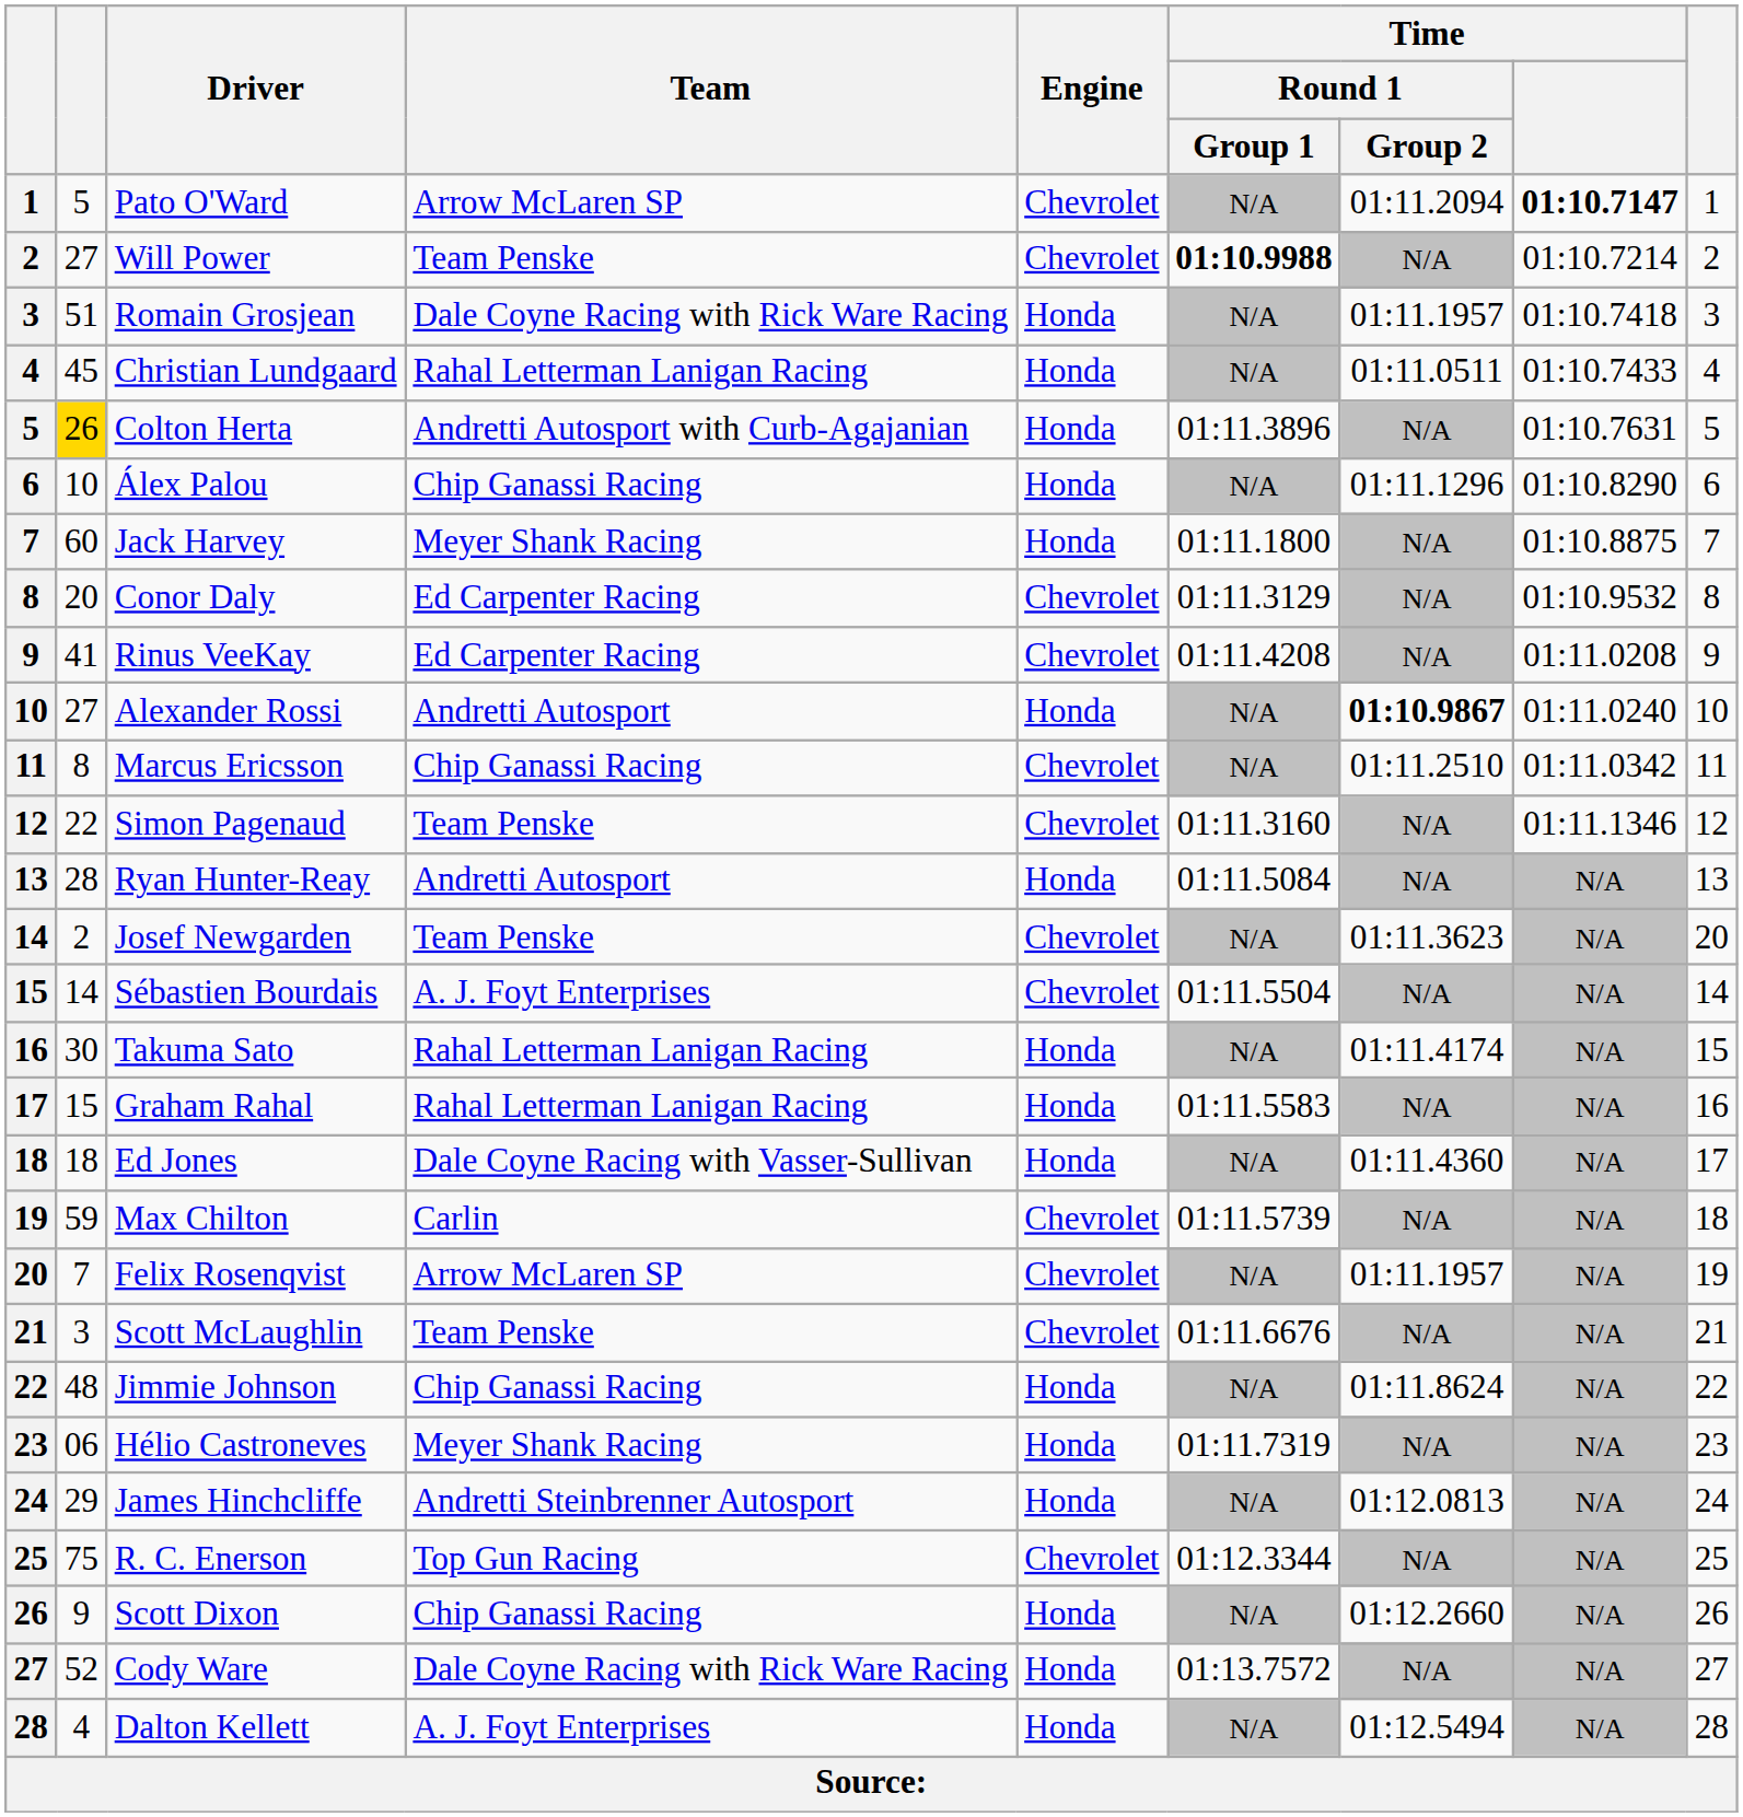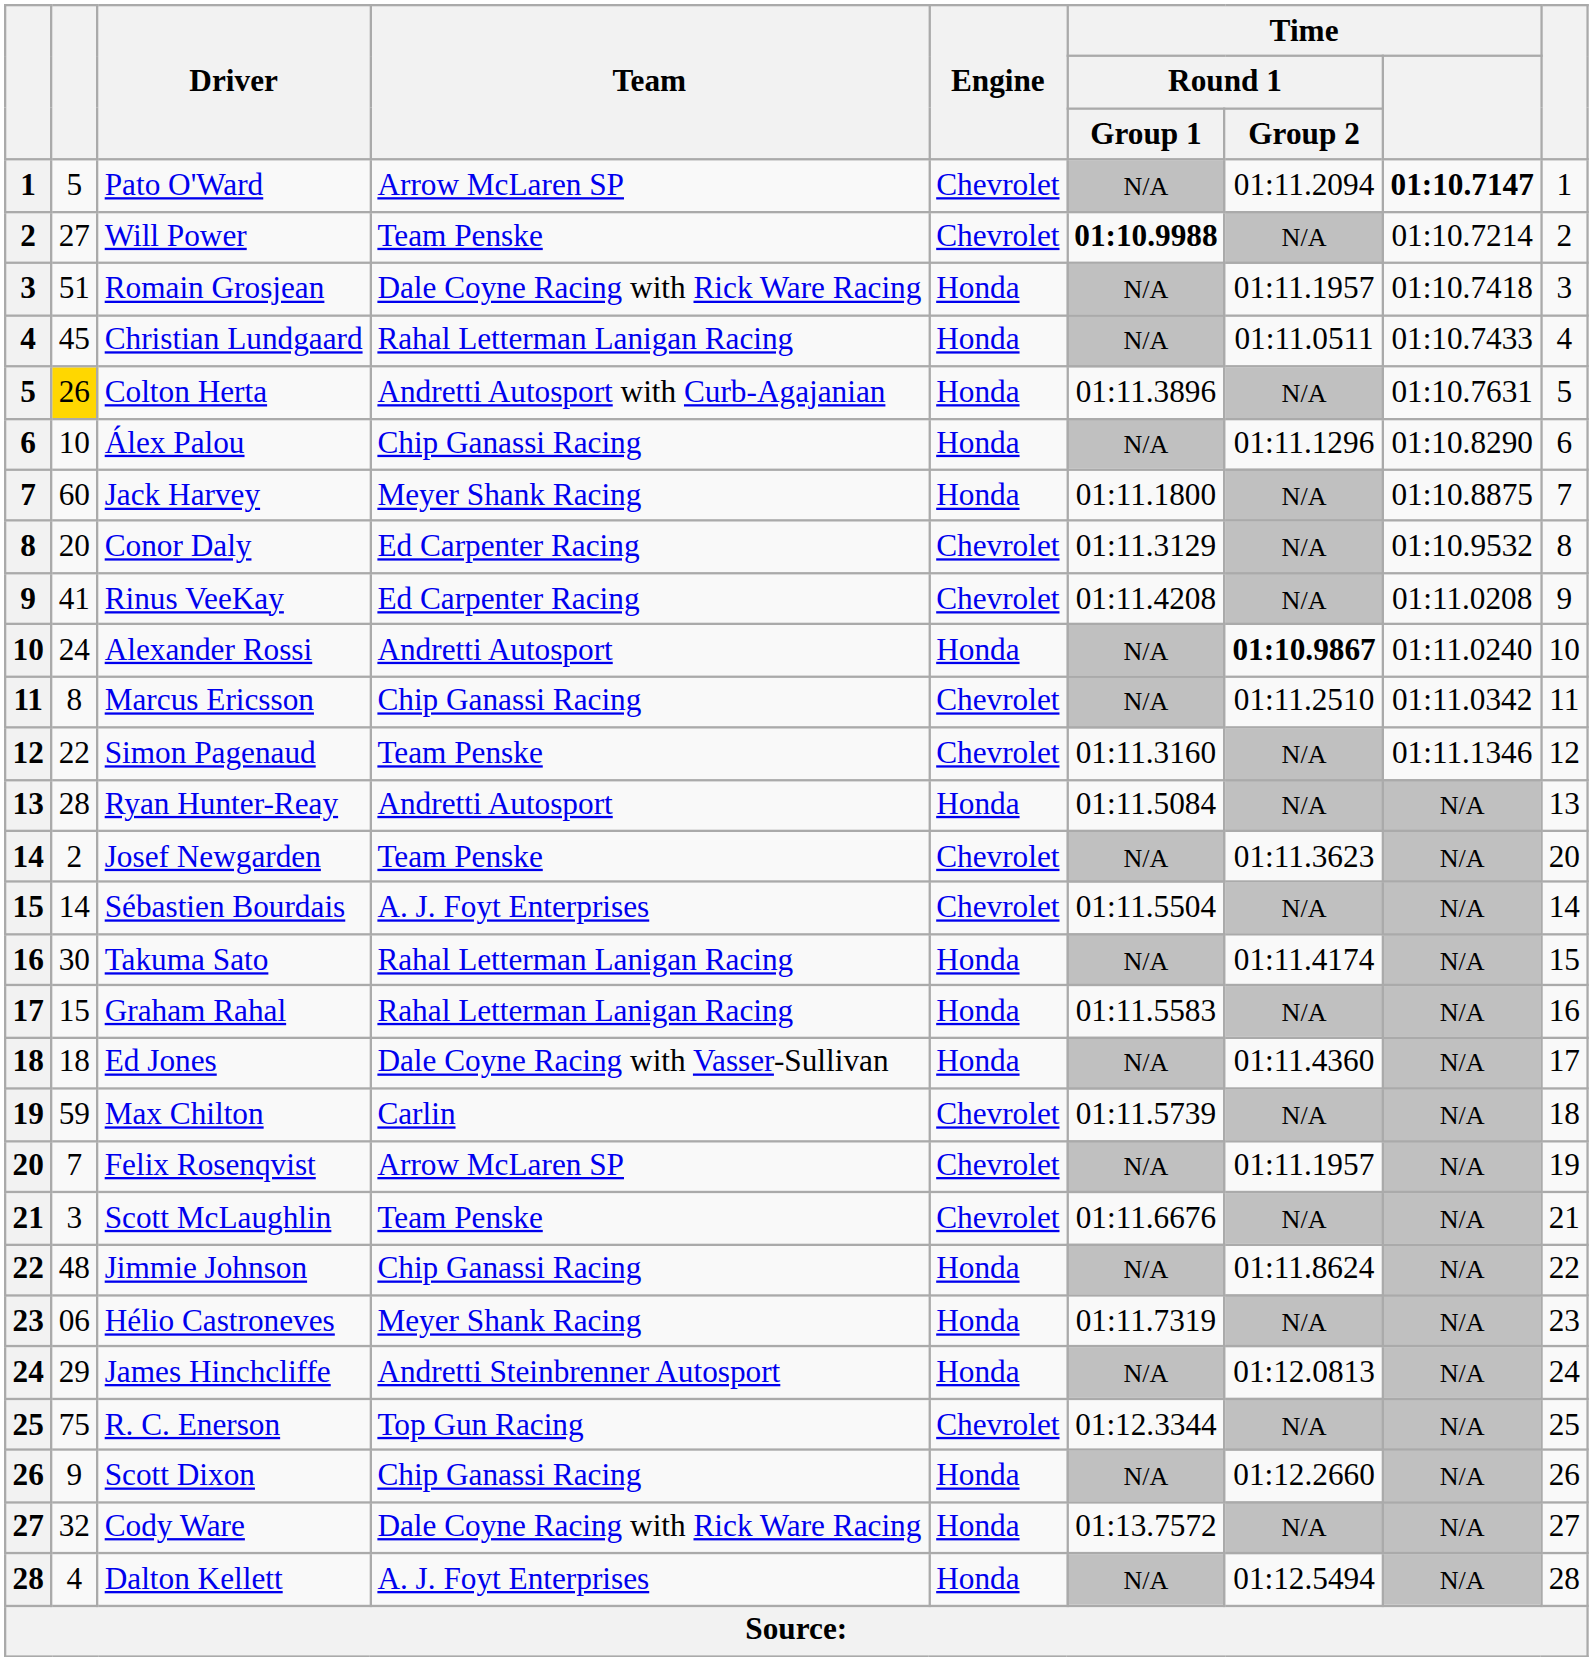 <table class="wikitable sortable" style="text-align:center; font-size:85%;">
 <tr>
 <th rowspan="3"></th>
 <th rowspan="3"></th>
 <th rowspan="3">Driver</th>
 <th rowspan="3">Team</th>
 <th rowspan="3">Engine</th>
 <th colspan="3" style="text-align:center;">Time</th>
 <th rowspan="3"></th>
 </tr>
 <tr>
 <th scope="col" colspan="2">Round 1</th>
 <th scope="col" rowspan="2"></th>
 </tr>
 <tr>
 <th scope="col">Group 1</th>
 <th scope="col">Group 2</th>
 </tr>
 <tr>
 <th scope="row">1</th>
 <td align="center">5</td>
 <td align="left"> <a href='#'>Pato O'Ward</a></td>
 <td align="left"><a href='#'>Arrow McLaren SP</a></td>
 <td align="left"><a href='#'>Chevrolet</a></td>
 <td style="background: silver" align="center"><small>N/A</small></td>
 <td>01:11.2094</td>
 <td><strong>01:10.7147</strong></td>
 <td align="center">1</td>
 </tr>
 <tr>
 <th scope="row">2</th>
 <td align="center">27</td>
 <td align="left"> <a href='#'>Will Power</a></td>
 <td align="left"><a href='#'>Team Penske</a></td>
 <td align="left"><a href='#'>Chevrolet</a></td>
 <td><strong>01:10.9988</strong></td>
 <td style="background: silver" align="center"><small>N/A</small></td>
 <td>01:10.7214</td>
 <td align="center">2</td>
 </tr>
 <tr>
 <th scope="row">3</th>
 <td align="center">51</td>
 <td align="left"> <a href='#'>Romain Grosjean</a> <strong></strong></td>
 <td align="left"><a href='#'>Dale Coyne Racing</a> with <a href='#'>Rick Ware Racing</a></td>
 <td align="left"><a href='#'>Honda</a></td>
 <td style="background: silver" align="center"><small>N/A</small></td>
 <td>01:11.1957</td>
 <td>01:10.7418</td>
 <td align="center">3</td>
 </tr>
 <tr>
 <th scope="row">4</th>
 <td align="center">45</td>
 <td align="left"> <a href='#'>Christian Lundgaard</a> <strong></strong></td>
 <td align="left"><a href='#'>Rahal Letterman Lanigan Racing</a></td>
 <td align="left"><a href='#'>Honda</a></td>
 <td style="background: silver" align="center"><small>N/A</small></td>
 <td>01:11.0511</td>
 <td>01:10.7433</td>
 <td align="center">4</td>
 </tr>
 <tr>
 <th scope="row">5</th>
 <td align="center" style="background: gold;">26</td>
 <td align="left"> <a href='#'>Colton Herta</a></td>
 <td align="left"><a href='#'>Andretti Autosport</a> with <a href='#'>Curb-Agajanian</a></td>
 <td align="left"><a href='#'>Honda</a></td>
 <td>01:11.3896</td>
 <td style="background: silver" align="center"><small>N/A</small></td>
 <td>01:10.7631</td>
 <td align="center">5</td>
 </tr>
 <tr>
 <th scope="row">6</th>
 <td align="center">10</td>
 <td align="left"> <a href='#'>Álex Palou</a></td>
 <td align="left"><a href='#'>Chip Ganassi Racing</a></td>
 <td align="left"><a href='#'>Honda</a></td>
 <td style="background: silver" align="center"><small>N/A</small></td>
 <td>01:11.1296</td>
 <td>01:10.8290</td>
 <td align="center">6</td>
 </tr>
 <tr>
 <th scope="row">7</th>
 <td align="center">60</td>
 <td align="left"> <a href='#'>Jack Harvey</a></td>
 <td align="left"><a href='#'>Meyer Shank Racing</a></td>
 <td align="left"><a href='#'>Honda</a></td>
 <td>01:11.1800</td>
 <td style="background: silver" align="center"><small>N/A</small></td>
 <td>01:10.8875</td>
 <td align="center">7</td>
 </tr>
 <tr>
 <th scope="row">8</th>
 <td align="center">20</td>
 <td align="left"> <a href='#'>Conor Daly</a></td>
 <td align="left"><a href='#'>Ed Carpenter Racing</a></td>
 <td align="left"><a href='#'>Chevrolet</a></td>
 <td>01:11.3129</td>
 <td style="background: silver" align="center"><small>N/A</small></td>
 <td>01:10.9532</td>
 <td align="center">8</td>
 </tr>
 <tr>
 <th scope="row">9</th>
 <td align="center">41</td>
 <td align="left"> <a href='#'>Rinus VeeKay</a> <strong></strong></td>
 <td align="left"><a href='#'>Ed Carpenter Racing</a></td>
 <td align="left"><a href='#'>Chevrolet</a></td>
 <td>01:11.4208</td>
 <td style="background: silver" align="center"><small>N/A</small></td>
 <td>01:11.0208</td>
 <td align="center">9</td>
 </tr>
 <tr>
 <th scope="row">10</th>
-<td align="center">27</td>
+<td align="center">24</td>
 <td align="left"> <a href='#'>Alexander Rossi</a></td>
 <td align="left"><a href='#'>Andretti Autosport</a></td>
 <td align="left"><a href='#'>Honda</a></td>
 <td style="background: silver" align="center"><small>N/A</small></td>
 <td><strong>01:10.9867</strong></td>
 <td>01:11.0240</td>
 <td align="center">10</td>
 </tr>
 <tr>
 <th scope="row">11</th>
 <td align="center">8</td>
 <td align="left"> <a href='#'>Marcus Ericsson</a></td>
 <td align="left"><a href='#'>Chip Ganassi Racing</a></td>
 <td align="left"><a href='#'>Chevrolet</a></td>
 <td style="background: silver" align="center"><small>N/A</small></td>
 <td>01:11.2510</td>
 <td>01:11.0342</td>
 <td align="center">11</td>
 </tr>
 <tr>
 <th scope="row">12</th>
 <td align="center">22</td>
 <td align="left"> <a href='#'>Simon Pagenaud</a> <strong></strong></td>
 <td align="left"><a href='#'>Team Penske</a></td>
 <td align="left"><a href='#'>Chevrolet</a></td>
 <td>01:11.3160</td>
 <td style="background: silver" align="center"><small>N/A</small></td>
 <td>01:11.1346</td>
 <td align="center">12</td>
 </tr>
 <tr>
 <th scope="row">13</th>
 <td align="center">28</td>
 <td align="left"> <a href='#'>Ryan Hunter-Reay</a></td>
 <td align="left"><a href='#'>Andretti Autosport</a></td>
 <td align="left"><a href='#'>Honda</a></td>
 <td>01:11.5084</td>
 <td style="background: silver" align="center"><small>N/A</small></td>
 <td style="background: silver" align="center" data-sort-value="13"><small>N/A</small></td>
 <td align="center">13</td>
 </tr>
 <tr>
 <th scope="row">14</th>
 <td align="center">2</td>
 <td align="left"> <a href='#'>Josef Newgarden</a> <strong></strong></td>
 <td align="left"><a href='#'>Team Penske</a></td>
 <td align="left"><a href='#'>Chevrolet</a></td>
 <td style="background: silver" align="center"><small>N/A</small></td>
 <td>01:11.3623</td>
 <td style="background: silver" align="center" data-sort-value="14"><small>N/A</small></td>
 <td align="center">20</td>
 </tr>
 <tr>
 <th scope="row">15</th>
 <td align="center">14</td>
 <td align="left"> <a href='#'>Sébastien Bourdais</a></td>
 <td align="left"><a href='#'>A. J. Foyt Enterprises</a></td>
 <td align="left"><a href='#'>Chevrolet</a></td>
 <td>01:11.5504</td>
 <td style="background: silver" align="center"><small>N/A</small></td>
 <td style="background: silver" align="center" data-sort-value="15"><small>N/A</small></td>
 <td align="center">14</td>
 </tr>
 <tr>
 <th scope="row">16</th>
 <td align="center">30</td>
 <td align="left"> <a href='#'>Takuma Sato</a></td>
 <td align="left"><a href='#'>Rahal Letterman Lanigan Racing</a></td>
 <td align="left"><a href='#'>Honda</a></td>
 <td style="background: silver" align="center"><small>N/A</small></td>
 <td>01:11.4174</td>
 <td style="background: silver" align="center" data-sort-value="16"><small>N/A</small></td>
 <td align="center">15</td>
 </tr>
 <tr>
 <th scope="row">17</th>
 <td align="center">15</td>
 <td align="left"> <a href='#'>Graham Rahal</a></td>
 <td align="left"><a href='#'>Rahal Letterman Lanigan Racing</a></td>
 <td align="left"><a href='#'>Honda</a></td>
 <td>01:11.5583</td>
 <td style="background: silver" align="center"><small>N/A</small></td>
 <td style="background: silver" align="center" data-sort-value="17"><small>N/A</small></td>
 <td align="center">16</td>
 </tr>
 <tr>
 <th scope="row">18</th>
 <td align="center">18</td>
 <td align="left"> <a href='#'>Ed Jones</a></td>
 <td align="left"><a href='#'>Dale Coyne Racing</a> with <a href='#'>Vasser</a>-Sullivan</td>
 <td align="left"><a href='#'>Honda</a></td>
 <td style="background: silver" align="center"><small>N/A</small></td>
 <td>01:11.4360</td>
 <td style="background: silver" align="center" data-sort-value="18"><small>N/A</small></td>
 <td align="center">17</td>
 </tr>
 <tr>
 <th scope="row">19</th>
 <td align="center">59</td>
 <td align="left"> <a href='#'>Max Chilton</a></td>
 <td align="left"><a href='#'>Carlin</a></td>
 <td align="left"><a href='#'>Chevrolet</a></td>
 <td>01:11.5739</td>
 <td style="background: silver" align="center"><small>N/A</small></td>
 <td style="background: silver" align="center" data-sort-value="19"><small>N/A</small></td>
 <td align="center">18</td>
 </tr>
 <tr>
 <th scope="row">20</th>
 <td align="center">7</td>
 <td align="left"> <a href='#'>Felix Rosenqvist</a></td>
 <td align="left"><a href='#'>Arrow McLaren SP</a></td>
 <td align="left"><a href='#'>Chevrolet</a></td>
 <td style="background: silver" align="center"><small>N/A</small></td>
 <td>01:11.1957</td>
 <td style="background: silver" align="center" data-sort-value="20"><small>N/A</small></td>
 <td align="center">19</td>
 </tr>
 <tr>
 <th scope="row">21</th>
 <td align="center">3</td>
 <td align="left"> <a href='#'>Scott McLaughlin</a> <strong></strong></td>
 <td align="left"><a href='#'>Team Penske</a></td>
 <td align="left"><a href='#'>Chevrolet</a></td>
 <td>01:11.6676</td>
 <td style="background: silver" align="center"><small>N/A</small></td>
 <td style="background: silver" align="center" data-sort-value="21"><small>N/A</small></td>
 <td align="center">21</td>
 </tr>
 <tr>
 <th scope="row">22</th>
 <td align="center">48</td>
 <td align="left"> <a href='#'>Jimmie Johnson</a> <strong></strong></td>
 <td align="left"><a href='#'>Chip Ganassi Racing</a></td>
 <td align="left"><a href='#'>Honda</a></td>
 <td style="background: silver" align="center"><small>N/A</small></td>
 <td>01:11.8624</td>
 <td style="background: silver" align="center" data-sort-value="22"><small>N/A</small></td>
 <td align="center">22</td>
 </tr>
 <tr>
 <th scope="row">23</th>
 <td align="center">06</td>
 <td align="left"> <a href='#'>Hélio Castroneves</a></td>
 <td align="left"><a href='#'>Meyer Shank Racing</a></td>
 <td align="left"><a href='#'>Honda</a></td>
 <td>01:11.7319</td>
 <td style="background: silver" align="center"><small>N/A</small></td>
 <td style="background: silver" align="center" data-sort-value="23"><small>N/A</small></td>
 <td align="center">23</td>
 </tr>
 <tr>
 <th scope="row">24</th>
 <td align="center">29</td>
 <td align="left"> <a href='#'>James Hinchcliffe</a></td>
 <td align="left"><a href='#'>Andretti Steinbrenner Autosport</a></td>
 <td align="left"><a href='#'>Honda</a></td>
 <td style="background: silver" align="center"><small>N/A</small></td>
 <td>01:12.0813</td>
 <td style="background: silver" align="center" data-sort-value="24"><small>N/A</small></td>
 <td align="center">24</td>
 </tr>
 <tr>
 <th scope="row">25</th>
 <td align="center">75</td>
 <td align="left"> <a href='#'>R. C. Enerson</a> <strong></strong></td>
 <td align="left"><a href='#'>Top Gun Racing</a></td>
 <td align="left"><a href='#'>Chevrolet</a></td>
 <td>01:12.3344</td>
 <td style="background: silver" align="center"><small>N/A</small></td>
 <td style="background: silver" align="center" data-sort-value="25"><small>N/A</small></td>
 <td align="center">25</td>
 </tr>
 <tr>
 <th scope="row">26</th>
 <td align="center">9</td>
 <td align="left"> <a href='#'>Scott Dixon</a> <strong></strong></td>
 <td align="left"><a href='#'>Chip Ganassi Racing</a></td>
 <td align="left"><a href='#'>Honda</a></td>
 <td style="background: silver" align="center"><small>N/A</small></td>
 <td>01:12.2660</td>
 <td style="background: silver" align="center" data-sort-value="26"><small>N/A</small></td>
 <td align="center">26</td>
 </tr>
 <tr>
 <th scope="row">27</th>
-<td align="center">52</td>
+<td align="center">32</td>
 <td align="left"> <a href='#'>Cody Ware</a> <strong></strong></td>
 <td align="left"><a href='#'>Dale Coyne Racing</a> with <a href='#'>Rick Ware Racing</a></td>
 <td align="left"><a href='#'>Honda</a></td>
 <td>01:13.7572</td>
 <td style="background: silver" align="center"><small>N/A</small></td>
 <td style="background: silver" align="center" data-sort-value="27"><small>N/A</small></td>
 <td align="center">27</td>
 </tr>
 <tr>
 <th scope="row">28</th>
 <td align="center">4</td>
 <td align="left"> <a href='#'>Dalton Kellett</a></td>
 <td align="left"><a href='#'>A. J. Foyt Enterprises</a></td>
 <td align="left"><a href='#'>Honda</a></td>
 <td style="background: silver" align="center"><small>N/A</small></td>
 <td>01:12.5494</td>
 <td style="background: silver" align="center" data-sort-value="28"><small>N/A</small></td>
 <td align="center">28</td>
 </tr>
 <tr>
 <th colspan="9">Source:</th>
 </tr>
 </table>
